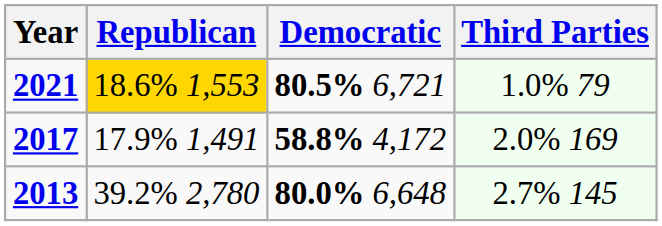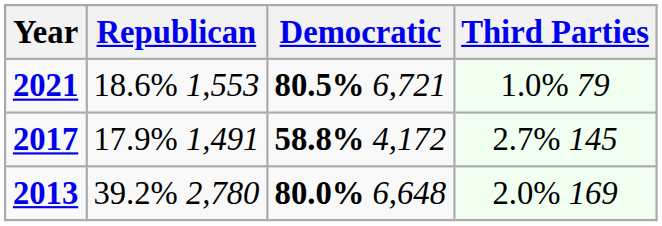 <table class="wikitable" style="margin:auto; float:right; font-size:95%;">
 <tr style="background:lightgrey;">
 <th>Year</th>
 <th><a href='#'>Republican</a></th>
 <th><a href='#'>Democratic</a></th>
 <th><a href='#'>Third Parties</a></th>
 </tr>
 <tr>
 <td style="text-align:center;" ><strong><a href='#'>2021</a></strong></td>
-<td style="background: gold; text-align:center;" >18.6% <em>1,553</em></td>
+<td style="text-align:center;" >18.6% <em>1,553</em></td>
 <td style="text-align:center;" ><strong>80.5%</strong>  <em>6,721</em></td>
 <td style="text-align:center; background:honeyDew;">1.0% <em>79</em></td>
 </tr>
 <tr>
 <td style="text-align:center;" ><strong><a href='#'>2017</a></strong></td>
 <td style="text-align:center;" >17.9% <em>1,491</em></td>
 <td style="text-align:center;" ><strong>58.8%</strong>  <em>4,172</em></td>
-<td style="text-align:center; background:honeyDew;">2.0% <em>169</em></td>
+<td style="text-align:center; background:honeyDew;">2.7% <em>145</em></td>
 </tr>
 <tr>
 <td style="text-align:center;" ><strong><a href='#'>2013</a></strong></td>
 <td style="text-align:center;" >39.2% <em>2,780</em></td>
 <td style="text-align:center;" ><strong>80.0%</strong>  <em>6,648</em></td>
-<td style="text-align:center; background:honeyDew;">2.7% <em>145</em></td>
+<td style="text-align:center; background:honeyDew;">2.0% <em>169</em></td>
 </tr>
 </table>
